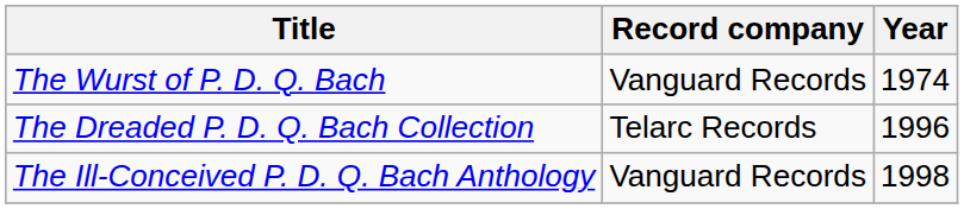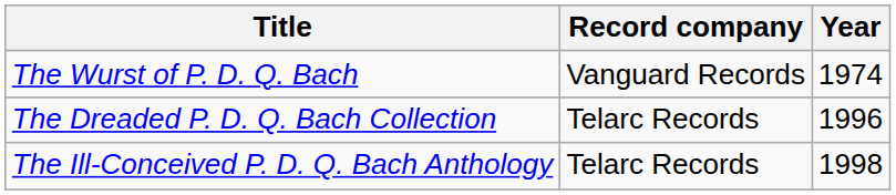 <table class="wikitable">
 <tr>
 <th>Title</th>
 <th>Record company</th>
 <th>Year</th>
 </tr>
 <tr>
 <td><em><a href='#'>The Wurst of P. D. Q. Bach</a></em></td>
 <td>Vanguard Records</td>
 <td>1974</td>
 </tr>
 <tr>
 <td><em><a href='#'>The Dreaded P. D. Q. Bach Collection</a></em></td>
 <td>Telarc Records</td>
 <td>1996</td>
 </tr>
 <tr>
 <td><em><a href='#'>The Ill-Conceived P. D. Q. Bach Anthology</a></em></td>
-<td>Vanguard Records</td>
+<td>Telarc Records</td>
 <td>1998</td>
 </tr>
 </table>
